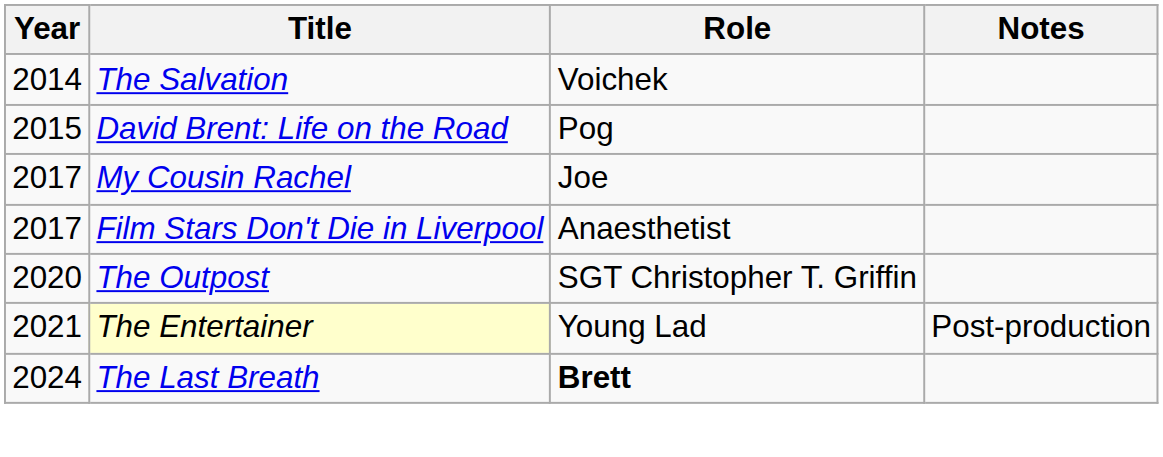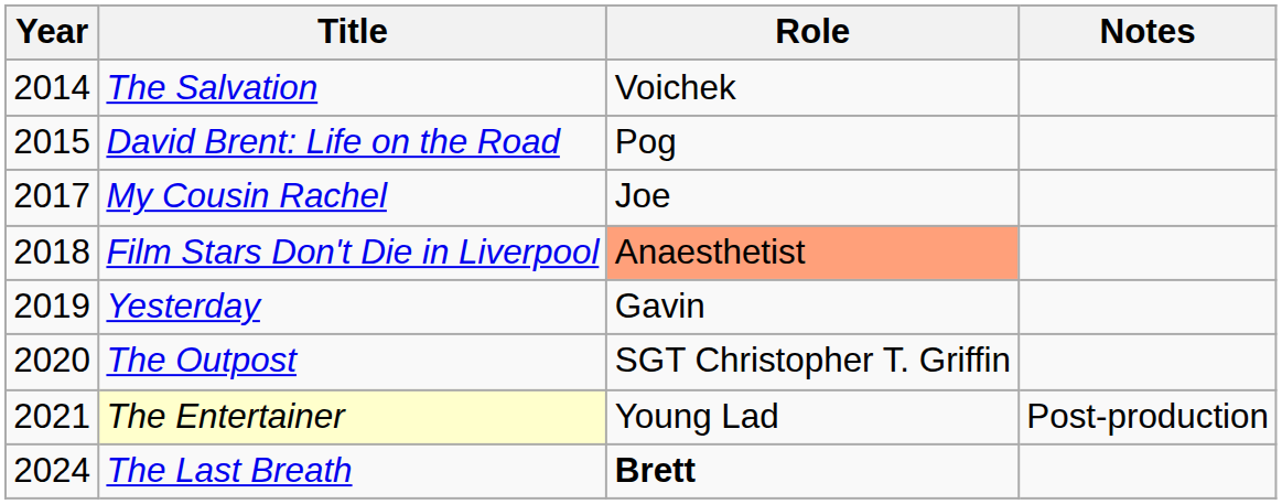 <table class="wikitable sortable">
 <tr>
 <th>Year</th>
 <th>Title</th>
 <th>Role</th>
 <th class="unsortable">Notes</th>
 </tr>
 <tr>
 <td>2014</td>
 <td><em><a href='#'>The Salvation</a></em></td>
 <td>Voichek</td>
 <td></td>
 </tr>
 <tr>
 <td>2015</td>
 <td><em><a href='#'>David Brent: Life on the Road</a></em></td>
 <td>Pog</td>
 <td></td>
 </tr>
 <tr>
 <td>2017</td>
 <td><a href='#'><em>My Cousin Rachel</em></a></td>
 <td>Joe</td>
 <td></td>
 </tr>
 <tr>
-<td>2017</td>
+<td>2018</td>
 <td><em><a href='#'>Film Stars Don't Die in Liverpool</a></em></td>
-<td>Anaesthetist</td>
+<td style="background: lightsalmon;">Anaesthetist</td>
+<td></td>
+</tr>
+<tr>
+<td>2019</td>
+<td><em><a href='#'>Yesterday</a></em></td>
+<td>Gavin</td>
 <td></td>
 </tr>
 <tr>
 <td>2020</td>
 <td><em><a href='#'>The Outpost</a></em></td>
 <td>SGT Christopher T. Griffin</td>
 <td></td>
 </tr>
 <tr>
 <td>2021</td>
 <td style="background:#FFFFCC;"><em>The Entertainer</em></td>
 <td>Young Lad</td>
 <td>Post-production</td>
 </tr>
 <tr>
 <td>2024</td>
 <td><em><a href='#'>The Last Breath</a></em></td>
 <td><strong>Brett</strong></td>
 <td></td>
 </tr>
 </table>
